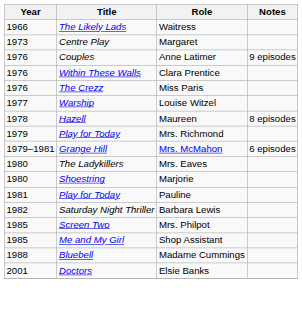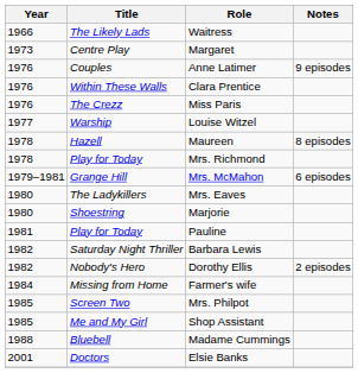 <table class= "wikitable">
 <tr>
 <th>Year</th>
 <th>Title</th>
 <th>Role</th>
 <th>Notes</th>
 </tr>
 <tr>
 <td>1966</td>
 <td><em><a href='#'>The Likely Lads</a></em></td>
 <td>Waitress</td>
 <td></td>
 </tr>
 <tr>
 <td>1973</td>
 <td><em>Centre Play</em></td>
 <td>Margaret</td>
 <td></td>
 </tr>
 <tr>
 <td>1976</td>
 <td><em>Couples</em></td>
 <td>Anne Latimer</td>
 <td>9 episodes</td>
 </tr>
 <tr>
 <td>1976</td>
 <td><em><a href='#'>Within These Walls</a></em></td>
 <td>Clara Prentice</td>
 <td></td>
 </tr>
 <tr>
 <td>1976</td>
 <td><em><a href='#'>The Crezz</a></em></td>
 <td>Miss Paris</td>
 <td></td>
 </tr>
 <tr>
 <td>1977</td>
 <td><em><a href='#'>Warship</a></em></td>
 <td>Louise Witzel</td>
 <td></td>
 </tr>
 <tr>
 <td>1978</td>
 <td><em><a href='#'>Hazell</a></em></td>
 <td>Maureen</td>
 <td>8 episodes</td>
 </tr>
 <tr>
-<td>1979</td>
+<td>1978</td>
 <td><em><a href='#'>Play for Today</a></em></td>
 <td>Mrs. Richmond</td>
 <td></td>
 </tr>
 <tr>
 <td>1979–1981</td>
 <td><em><a href='#'>Grange Hill</a></em></td>
 <td><a href='#'>Mrs. McMahon</a></td>
 <td>6 episodes</td>
 </tr>
 <tr>
 <td>1980</td>
 <td><em>The Ladykillers</em></td>
 <td>Mrs. Eaves</td>
 <td></td>
 </tr>
 <tr>
 <td>1980</td>
 <td><em><a href='#'>Shoestring</a></em></td>
 <td>Marjorie</td>
 <td></td>
 </tr>
 <tr>
 <td>1981</td>
 <td><em><a href='#'>Play for Today</a></em></td>
 <td>Pauline</td>
 <td></td>
 </tr>
 <tr>
 <td>1982</td>
 <td><em>Saturday Night Thriller</em></td>
 <td>Barbara Lewis</td>
 <td></td>
 </tr>
 <tr>
+<td>1982</td>
+<td><em>Nobody's Hero</em></td>
+<td>Dorothy Ellis</td>
+<td>2 episodes</td>
+</tr>
+<tr>
+<td>1984</td>
+<td><em>Missing from Home</em></td>
+<td>Farmer's wife</td>
+<td></td>
+</tr>
+<tr>
 <td>1985</td>
 <td><em><a href='#'>Screen Two</a></em></td>
 <td>Mrs. Philpot</td>
 <td></td>
 </tr>
 <tr>
 <td>1985</td>
 <td><em><a href='#'>Me and My Girl</a></em></td>
 <td>Shop Assistant</td>
 <td></td>
 </tr>
 <tr>
 <td>1988</td>
 <td><em><a href='#'>Bluebell</a></em></td>
 <td>Madame Cummings</td>
 <td></td>
 </tr>
 <tr>
 <td>2001</td>
 <td><em><a href='#'>Doctors</a></em></td>
 <td>Elsie Banks</td>
 <td></td>
 </tr>
 <tr>
 </tr>
 </table>
